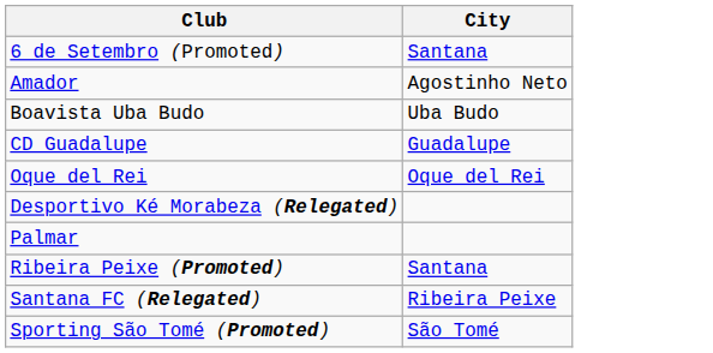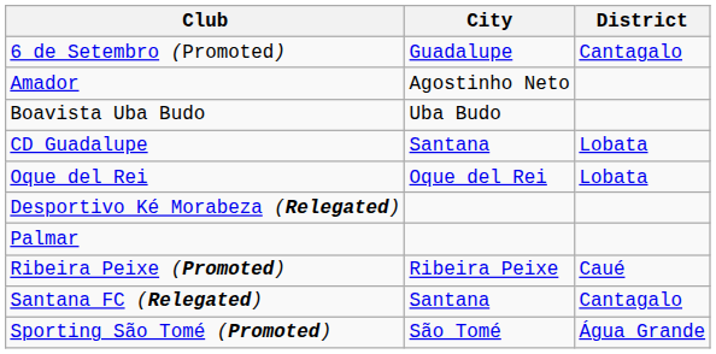 <table class="wikitable">
 <tr>
 <th>Club</th>
 <th>City</th>
+<th>District</th>
 </tr>
 <tr>
 <td><a href='#'>6 de Setembro</a> <em>(</em>Promoted<em>)</em></td>
-<td><a href='#'>Santana</a></td>
+<td><a href='#'>Guadalupe</a></td>
+<td><a href='#'>Cantagalo</a></td>
 </tr>
 <tr>
 <td><a href='#'>Amador</a></td>
 <td>Agostinho Neto</td>
+<td></td>
 </tr>
 <tr>
 <td>Boavista Uba Budo</td>
 <td>Uba Budo</td>
+<td></td>
 </tr>
 <tr>
 <td><a href='#'>CD Guadalupe</a></td>
-<td><a href='#'>Guadalupe</a></td>
+<td><a href='#'>Santana</a></td>
+<td><a href='#'>Lobata</a></td>
 </tr>
 <tr>
 <td><a href='#'>Oque del Rei</a></td>
 <td><a href='#'>Oque del Rei</a></td>
+<td><a href='#'>Lobata</a></td>
 </tr>
 <tr>
 <td><a href='#'>Desportivo Ké Morabeza</a> <em>(<strong>Relegated</strong>)</em></td>
+<td></td>
 <td></td>
 </tr>
 <tr>
 <td><a href='#'>Palmar</a></td>
 <td></td>
+<td></td>
 </tr>
 <tr>
 <td><a href='#'>Ribeira Peixe</a> <em>(<strong>Promoted</strong>)</em></td>
-<td><a href='#'>Santana</a></td>
+<td><a href='#'>Ribeira Peixe</a></td>
+<td><a href='#'>Caué</a></td>
 </tr>
 <tr>
 <td><a href='#'>Santana FC</a> <em>(<strong>Relegated</strong>)</em></td>
-<td><a href='#'>Ribeira Peixe</a></td>
+<td><a href='#'>Santana</a></td>
+<td><a href='#'>Cantagalo</a></td>
 </tr>
 <tr>
 <td><a href='#'>Sporting São Tomé</a> <em>(<strong>Promoted</strong>)</em></td>
 <td><a href='#'>São Tomé</a></td>
+<td><a href='#'>Água Grande</a></td>
 </tr>
 </table>
